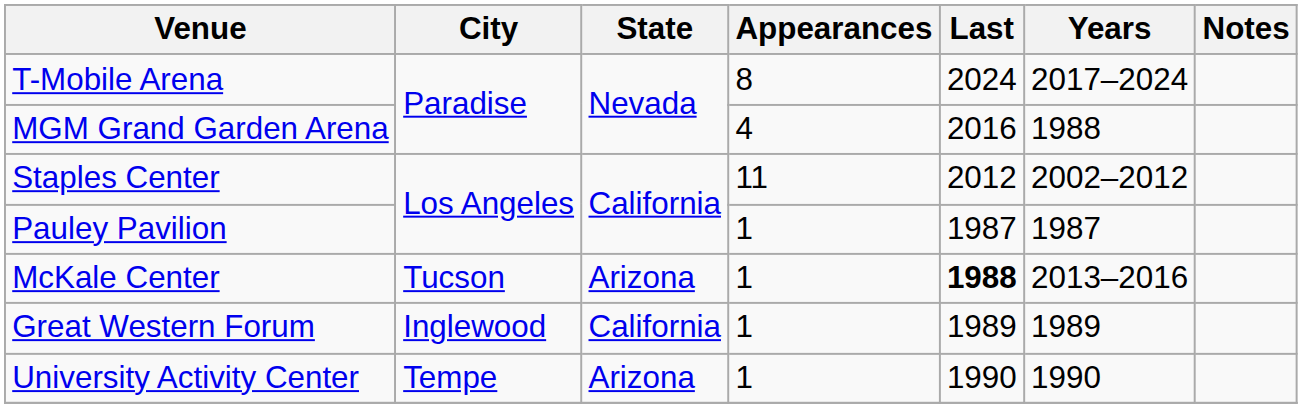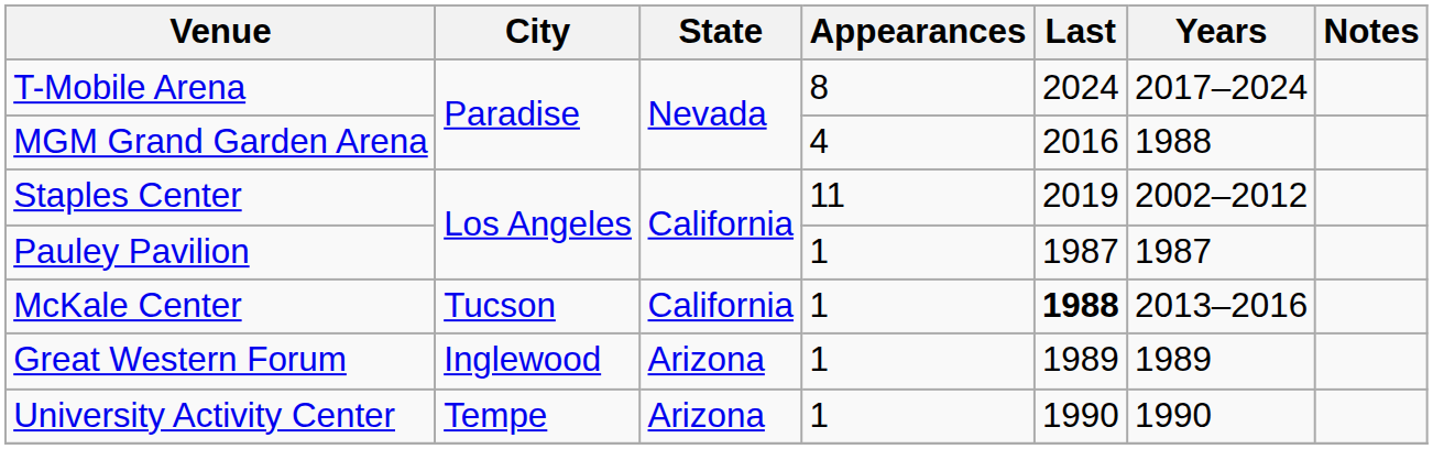 <table class="wikitable sortable">
 <tr>
 <th>Venue</th>
 <th>City</th>
 <th>State</th>
 <th>Appearances</th>
 <th>Last</th>
 <th class=unsortable>Years</th>
 <th class=unsortable>Notes</th>
 </tr>
 <tr>
 <td><a href='#'>T-Mobile Arena</a></td>
 <td rowspan=2><a href='#'>Paradise</a></td>
 <td rowspan=2><a href='#'>Nevada</a></td>
 <td>8</td>
 <td>2024</td>
 <td>2017–2024</td>
 <td></td>
 </tr>
 <tr>
 <td><a href='#'>MGM Grand Garden Arena</a></td>
 <td>4</td>
 <td>2016</td>
 <td>1988</td>
 <td></td>
 </tr>
 <tr>
 <td><a href='#'>Staples Center</a></td>
 <td rowspan=2><a href='#'>Los Angeles</a></td>
 <td rowspan=2><a href='#'>California</a></td>
 <td>11</td>
-<td>2012</td>
+<td>2019</td>
 <td>2002–2012</td>
 <td></td>
 </tr>
 <tr>
 <td><a href='#'>Pauley Pavilion</a></td>
 <td>1</td>
 <td>1987</td>
 <td>1987</td>
 <td></td>
 </tr>
 <tr>
 <td><a href='#'>McKale Center</a></td>
 <td><a href='#'>Tucson</a></td>
-<td><a href='#'>Arizona</a></td>
+<td><a href='#'>California</a></td>
 <td>1</td>
 <td><strong>1988</strong></td>
 <td>2013–2016</td>
 <td></td>
 </tr>
 <tr>
 <td><a href='#'>Great Western Forum</a></td>
 <td><a href='#'>Inglewood</a></td>
-<td><a href='#'>California</a></td>
+<td><a href='#'>Arizona</a></td>
 <td>1</td>
 <td>1989</td>
 <td>1989</td>
 <td></td>
 </tr>
 <tr>
 <td><a href='#'>University Activity Center</a></td>
 <td><a href='#'>Tempe</a></td>
 <td><a href='#'>Arizona</a></td>
 <td>1</td>
 <td>1990</td>
 <td>1990</td>
 <td></td>
 </tr>
 <tr>
 </tr>
 </table>
